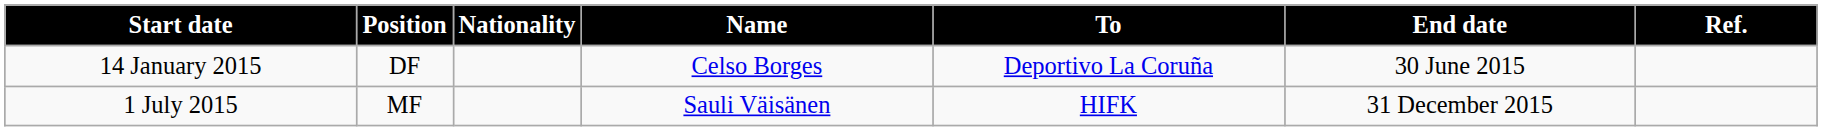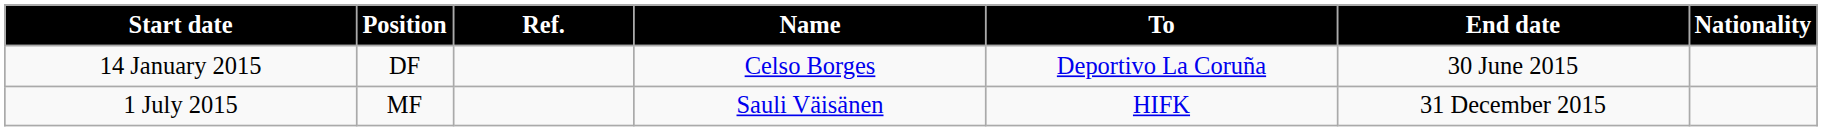 <table class="wikitable"  style="text-align:center; font-size:90%; ">
 <tr>
 <th style="background:#000000; color:white; width:200px;">Start date</th>
 <th style="background:#000000; color:white; width:50px;">Position</th>
-<th style="background:#000000; color:white; width:50px;">Nationality</th>
+<th style="background:#000000; color:white; width:100px;">Ref.</th>
 <th style="background:#000000; color:white; width:200px;">Name</th>
 <th style="background:#000000; color:white; width:200px;">To</th>
 <th style="background:#000000; color:white; width:200px;">End date</th>
-<th style="background:#000000; color:white; width:100px;">Ref.</th>
+<th style="background:#000000; color:white; width:50px;">Nationality</th>
 </tr>
 <tr>
 <td>14 January 2015</td>
 <td>DF</td>
 <td></td>
 <td><a href='#'>Celso Borges</a></td>
 <td><a href='#'>Deportivo La Coruña</a></td>
 <td>30 June 2015</td>
 <td></td>
 </tr>
 <tr>
 <td>1 July 2015</td>
 <td>MF</td>
 <td></td>
 <td><a href='#'>Sauli Väisänen</a></td>
 <td><a href='#'>HIFK</a></td>
 <td>31 December 2015</td>
 <td></td>
 </tr>
 </table>
